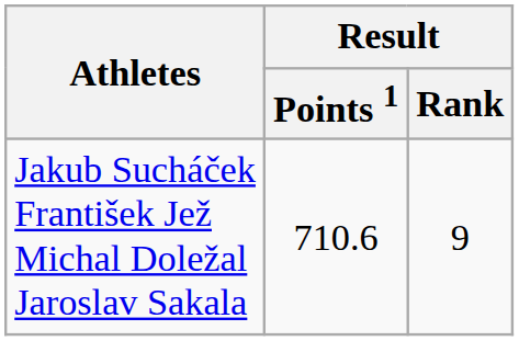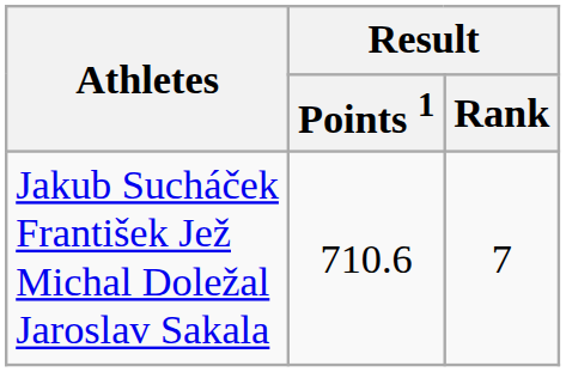 <table class="wikitable" border="1" style="font-size:90%">
 <tr>
 <th rowspan=2>Athletes</th>
 <th colspan=2>Result</th>
 </tr>
 <tr>
 <th>Points <sup>1</sup></th>
 <th>Rank</th>
 </tr>
 <tr>
 <td><a href='#'>Jakub Sucháček</a><br><a href='#'>František Jež</a><br><a href='#'>Michal Doležal</a><br><a href='#'>Jaroslav Sakala</a></td>
 <td align=center>710.6</td>
-<td align=center>9</td>
+<td align=center>7</td>
 </tr>
 </table>
